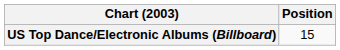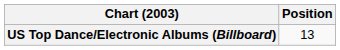 <table class="wikitable plainrowheaders" style="text-align:center">
 <tr>
 <th scope="col">Chart (2003)</th>
 <th scope="col">Position</th>
 </tr>
 <tr>
 <th scope="row">US Top Dance/Electronic Albums (<em>Billboard</em>)</th>
-<td>15</td>
+<td>13</td>
 </tr>
 </table>
